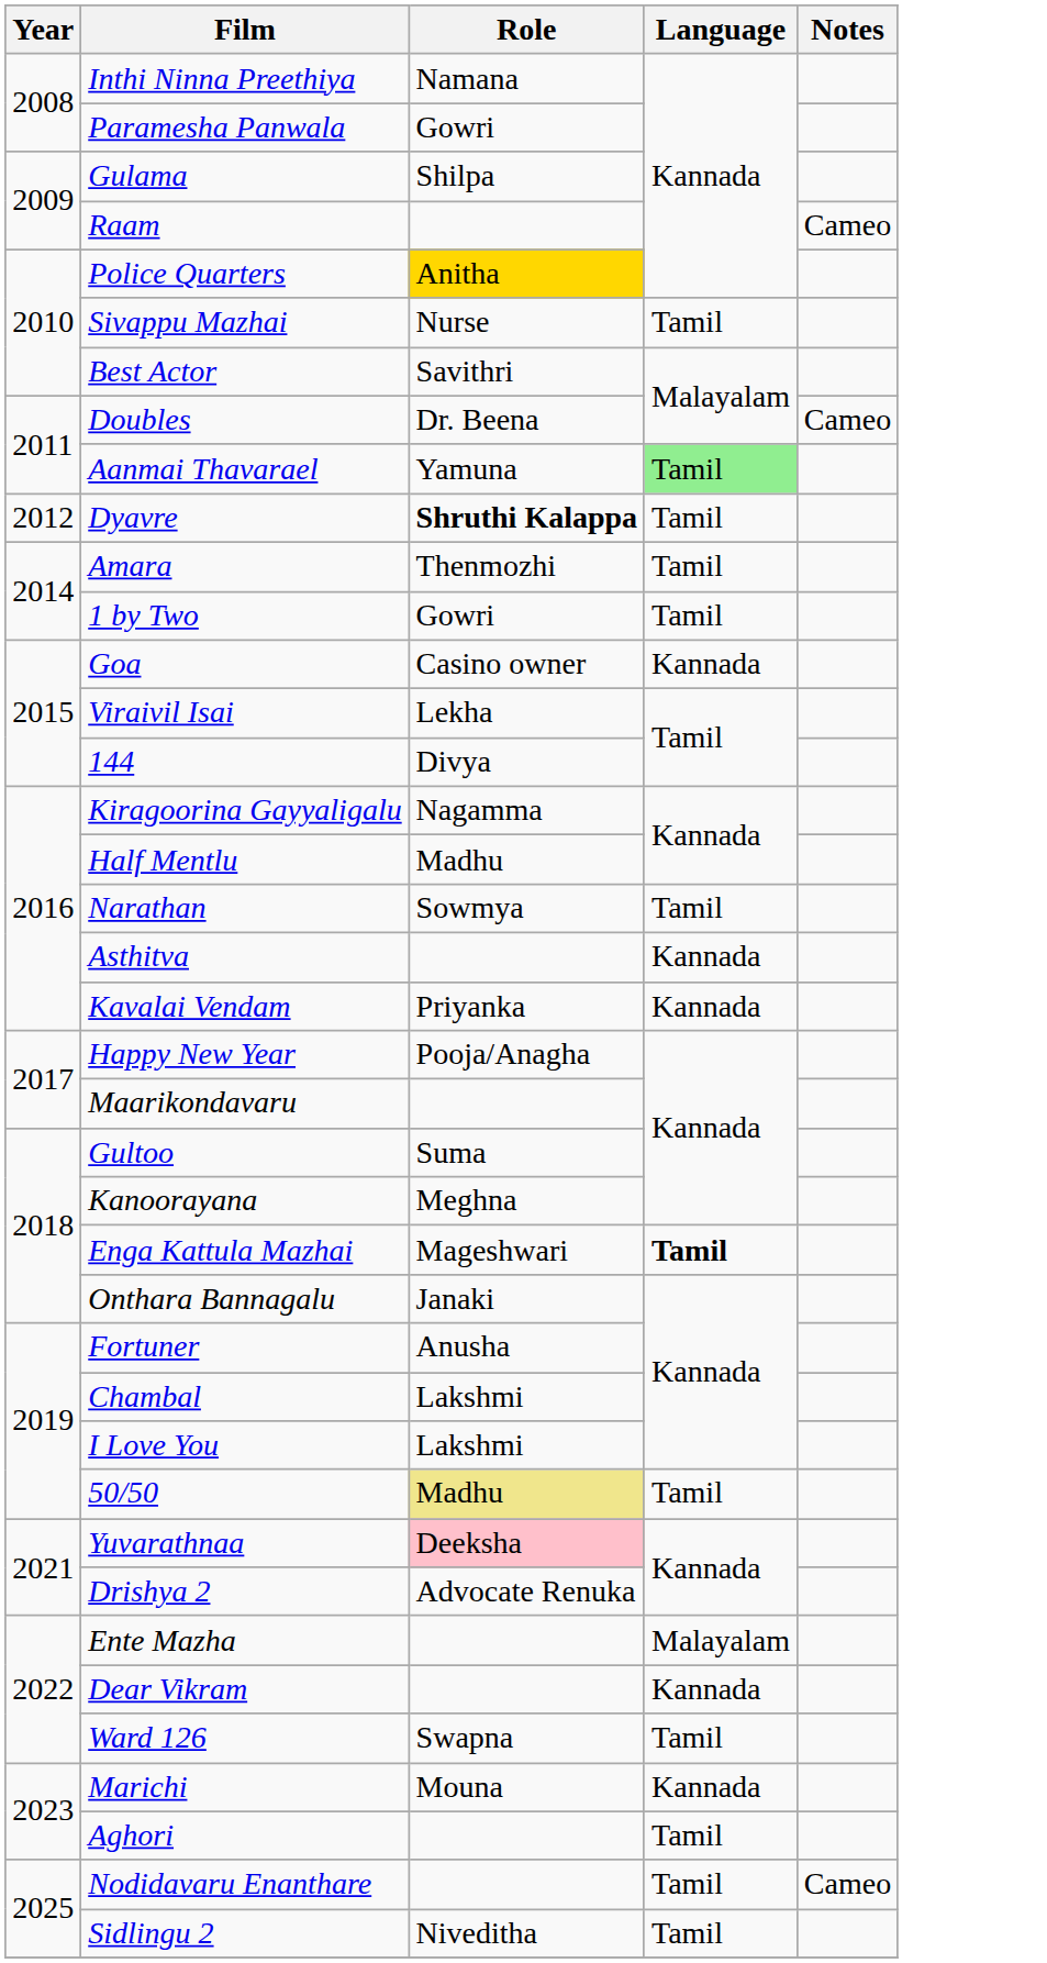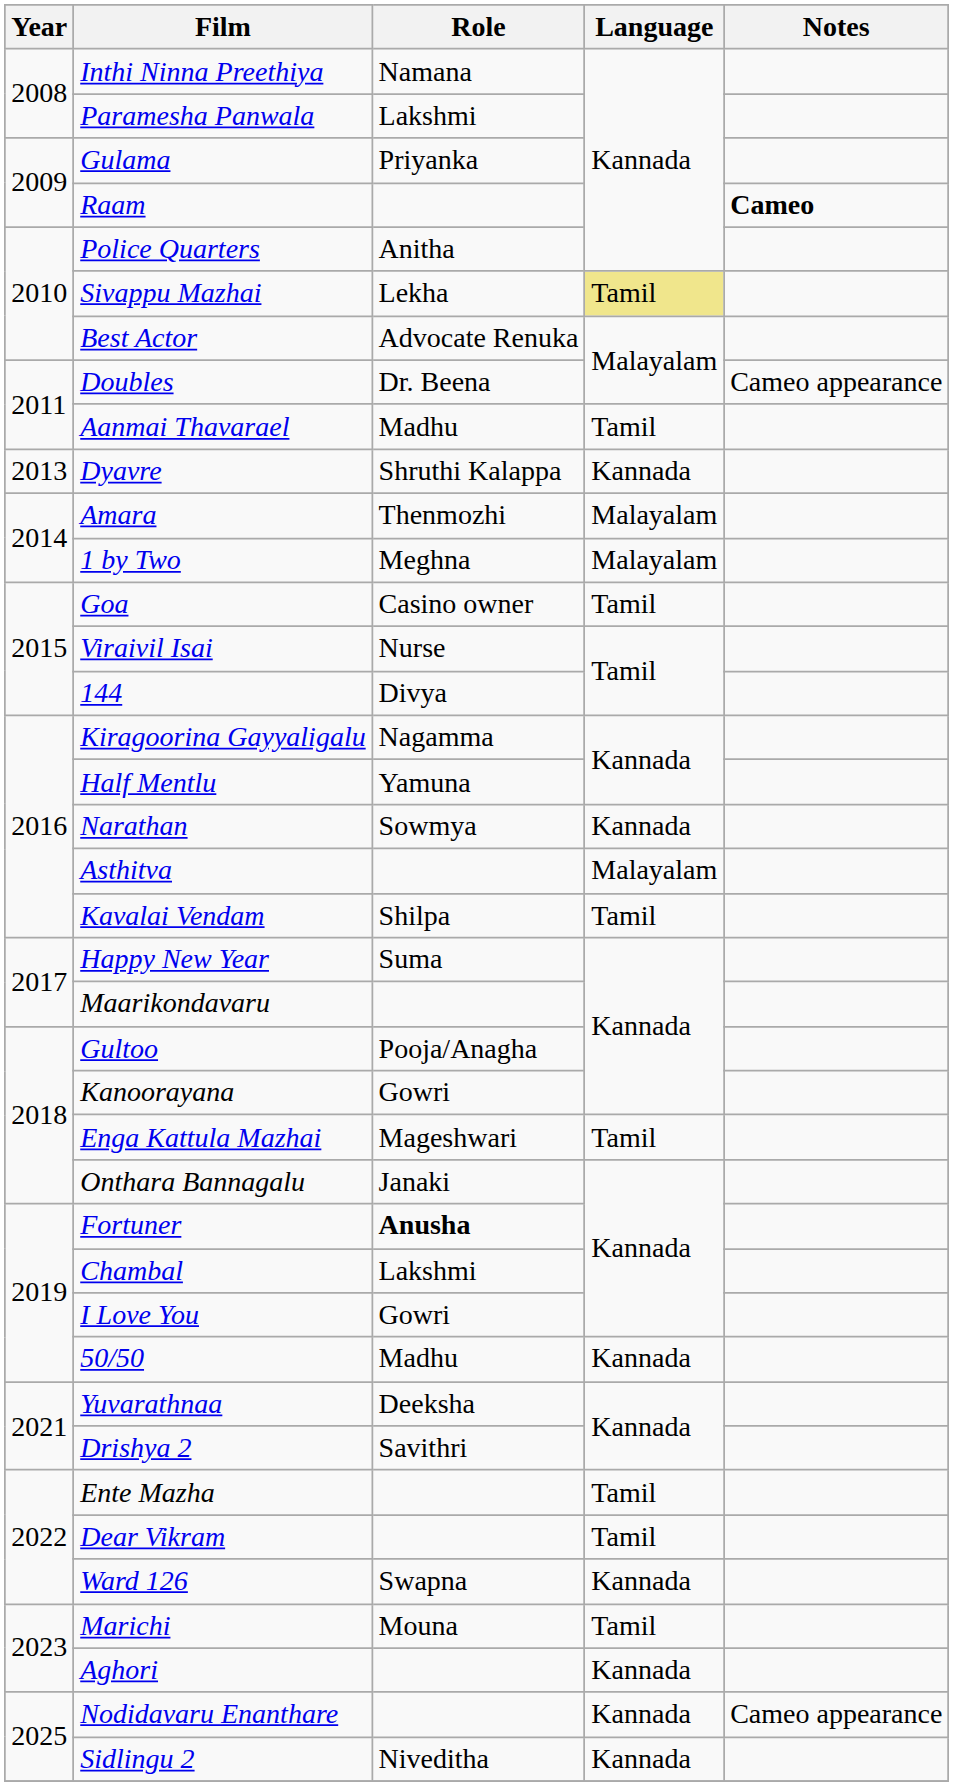 <table class="wikitable sortable">
 <tr>
 <th>Year</th>
 <th>Film</th>
 <th>Role</th>
 <th>Language</th>
 <th>Notes</th>
 </tr>
 <tr>
 <td rowspan="2">2008</td>
 <td><em><a href='#'>Inthi Ninna Preethiya</a></em></td>
 <td>Namana</td>
 <td rowspan="5">Kannada</td>
 <td></td>
 </tr>
 <tr>
 <td><em><a href='#'>Paramesha Panwala</a></em></td>
-<td>Gowri</td>
+<td>Lakshmi</td>
 <td></td>
 </tr>
 <tr>
 <td rowspan="2">2009</td>
 <td><em><a href='#'>Gulama</a></em></td>
-<td>Shilpa</td>
+<td>Priyanka</td>
 <td></td>
 </tr>
 <tr>
 <td><em><a href='#'>Raam</a></em></td>
 <td></td>
-<td>Cameo</td>
+<td><strong>Cameo</strong></td>
 </tr>
 <tr>
 <td rowspan="3">2010</td>
 <td><em><a href='#'>Police Quarters</a></em></td>
-<td style="background: gold;">Anitha</td>
+<td>Anitha</td>
 <td></td>
 </tr>
 <tr>
 <td><em><a href='#'>Sivappu Mazhai</a></em></td>
-<td>Nurse</td>
-<td>Tamil</td>
+<td>Lekha</td>
+<td style="background: khaki;">Tamil</td>
 <td></td>
 </tr>
 <tr>
 <td><em><a href='#'>Best Actor</a></em></td>
-<td>Savithri</td>
+<td>Advocate Renuka</td>
 <td rowspan="2">Malayalam</td>
 <td></td>
 </tr>
 <tr>
 <td rowspan=2>2011</td>
 <td><em><a href='#'>Doubles</a></em></td>
 <td>Dr. Beena</td>
-<td>Cameo</td>
+<td>Cameo appearance</td>
 </tr>
 <tr>
 <td><em><a href='#'>Aanmai Thavarael</a></em></td>
-<td>Yamuna</td>
-<td style="background: lightgreen;">Tamil</td>
+<td>Madhu</td>
+<td>Tamil</td>
 <td></td>
 </tr>
 <tr>
-<td>2012</td>
+<td>2013</td>
 <td><em><a href='#'>Dyavre</a></em></td>
-<td><strong>Shruthi Kalappa</strong></td>
-<td>Tamil</td>
+<td>Shruthi Kalappa</td>
+<td>Kannada</td>
 <td></td>
 </tr>
 <tr>
 <td rowspan="2">2014</td>
 <td><em><a href='#'>Amara</a></em></td>
 <td>Thenmozhi</td>
-<td>Tamil</td>
+<td>Malayalam</td>
 <td></td>
 </tr>
 <tr>
 <td><em><a href='#'>1 by Two</a></em></td>
-<td>Gowri</td>
-<td>Tamil</td>
+<td>Meghna</td>
+<td>Malayalam</td>
 <td></td>
 </tr>
 <tr>
 <td rowspan="3">2015</td>
 <td><em><a href='#'>Goa</a></em></td>
 <td>Casino owner</td>
-<td>Kannada</td>
+<td>Tamil</td>
 <td></td>
 </tr>
 <tr>
 <td><em><a href='#'>Viraivil Isai</a></em></td>
-<td>Lekha</td>
+<td>Nurse</td>
 <td rowspan="2">Tamil</td>
 <td></td>
 </tr>
 <tr>
 <td><em><a href='#'>144</a></em></td>
 <td>Divya</td>
 <td></td>
 </tr>
 <tr>
 <td rowspan="5">2016</td>
 <td><em><a href='#'>Kiragoorina Gayyaligalu</a></em></td>
 <td>Nagamma</td>
 <td rowspan="2">Kannada</td>
 <td></td>
 </tr>
 <tr>
 <td><em><a href='#'>Half Mentlu</a></em></td>
-<td>Madhu</td>
+<td>Yamuna</td>
 <td></td>
 </tr>
 <tr>
 <td><em><a href='#'>Narathan</a></em></td>
 <td>Sowmya</td>
-<td>Tamil</td>
+<td>Kannada</td>
 <td></td>
 </tr>
 <tr>
 <td><em><a href='#'>Asthitva</a></em></td>
 <td></td>
-<td>Kannada</td>
+<td>Malayalam</td>
 <td></td>
 </tr>
 <tr>
 <td><em><a href='#'>Kavalai Vendam</a></em></td>
-<td>Priyanka</td>
-<td>Kannada</td>
+<td>Shilpa</td>
+<td>Tamil</td>
 <td></td>
 </tr>
 <tr>
 <td rowspan="2">2017</td>
 <td><em><a href='#'>Happy New Year</a></em></td>
-<td>Pooja/Anagha</td>
+<td>Suma</td>
 <td rowspan="4">Kannada</td>
 <td></td>
 </tr>
 <tr>
 <td><em>Maarikondavaru</em></td>
 <td></td>
 <td></td>
 </tr>
 <tr>
 <td rowspan="4">2018</td>
 <td><em><a href='#'>Gultoo</a></em></td>
-<td>Suma</td>
+<td>Pooja/Anagha</td>
 <td></td>
 </tr>
 <tr>
 <td><em>Kanoorayana</em></td>
-<td>Meghna</td>
+<td>Gowri</td>
 <td></td>
 </tr>
 <tr>
 <td><em><a href='#'>Enga Kattula Mazhai</a></em></td>
 <td>Mageshwari</td>
-<td><strong>Tamil</strong></td>
+<td>Tamil</td>
 <td></td>
 </tr>
 <tr>
 <td><em>Onthara Bannagalu</em></td>
 <td>Janaki</td>
 <td rowspan="4">Kannada</td>
 <td></td>
 </tr>
 <tr>
 <td rowspan="4">2019</td>
 <td><a href='#'><em>Fortuner</em></a></td>
-<td>Anusha</td>
+<td><strong>Anusha</strong></td>
 <td></td>
 </tr>
 <tr>
 <td><em><a href='#'>Chambal</a></em></td>
 <td>Lakshmi</td>
 <td></td>
 </tr>
 <tr>
 <td><a href='#'><em>I Love You</em></a></td>
-<td>Lakshmi</td>
+<td>Gowri</td>
 <td></td>
 </tr>
 <tr>
 <td><em><a href='#'>50/50</a></em></td>
-<td style="background: khaki;">Madhu</td>
-<td>Tamil</td>
+<td>Madhu</td>
+<td>Kannada</td>
 <td></td>
 </tr>
 <tr>
 <td rowspan="2">2021</td>
 <td><em><a href='#'>Yuvarathnaa</a></em></td>
-<td style="background: pink;">Deeksha</td>
+<td>Deeksha</td>
 <td rowspan="2">Kannada</td>
 <td></td>
 </tr>
 <tr>
 <td><em><a href='#'>Drishya 2</a></em></td>
-<td>Advocate Renuka</td>
+<td>Savithri</td>
 <td></td>
 </tr>
 <tr>
 <td rowspan="3">2022</td>
 <td><em>Ente Mazha</em></td>
 <td></td>
-<td>Malayalam</td>
+<td>Tamil</td>
 <td></td>
 </tr>
 <tr>
 <td><em><a href='#'>Dear Vikram</a></em></td>
 <td></td>
-<td>Kannada</td>
+<td>Tamil</td>
 <td></td>
 </tr>
 <tr>
 <td><em><a href='#'>Ward 126</a></em></td>
 <td>Swapna</td>
-<td>Tamil</td>
+<td>Kannada</td>
 <td></td>
 </tr>
 <tr>
 <td rowspan="2">2023</td>
 <td><em><a href='#'>Marichi</a></em></td>
 <td>Mouna</td>
-<td>Kannada</td>
+<td>Tamil</td>
 <td></td>
 </tr>
 <tr>
 <td><em><a href='#'>Aghori</a></em></td>
 <td></td>
-<td>Tamil</td>
+<td>Kannada</td>
 <td></td>
 </tr>
 <tr>
 <td rowspan="2">2025</td>
 <td><em><a href='#'>Nodidavaru Enanthare</a></em></td>
 <td></td>
-<td>Tamil</td>
-<td>Cameo</td>
+<td>Kannada</td>
+<td>Cameo appearance</td>
 </tr>
 <tr>
 <td><em><a href='#'>Sidlingu 2</a></em></td>
 <td>Niveditha</td>
-<td>Tamil</td>
+<td>Kannada</td>
 <td></td>
 </tr>
 <tr>
 </tr>
 </table>
